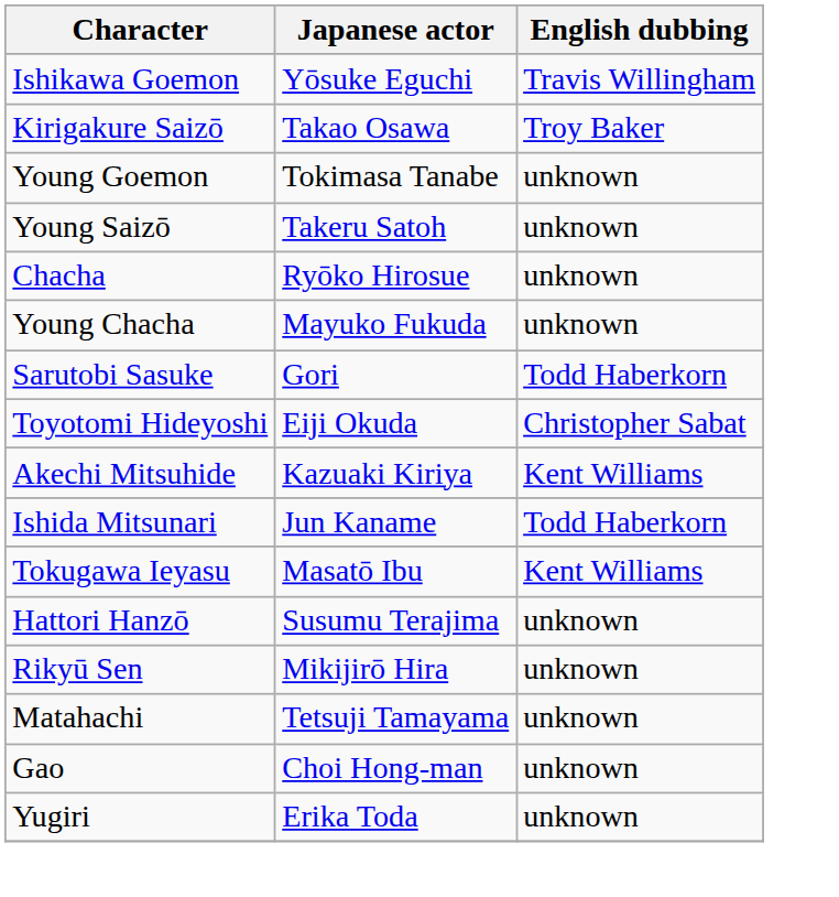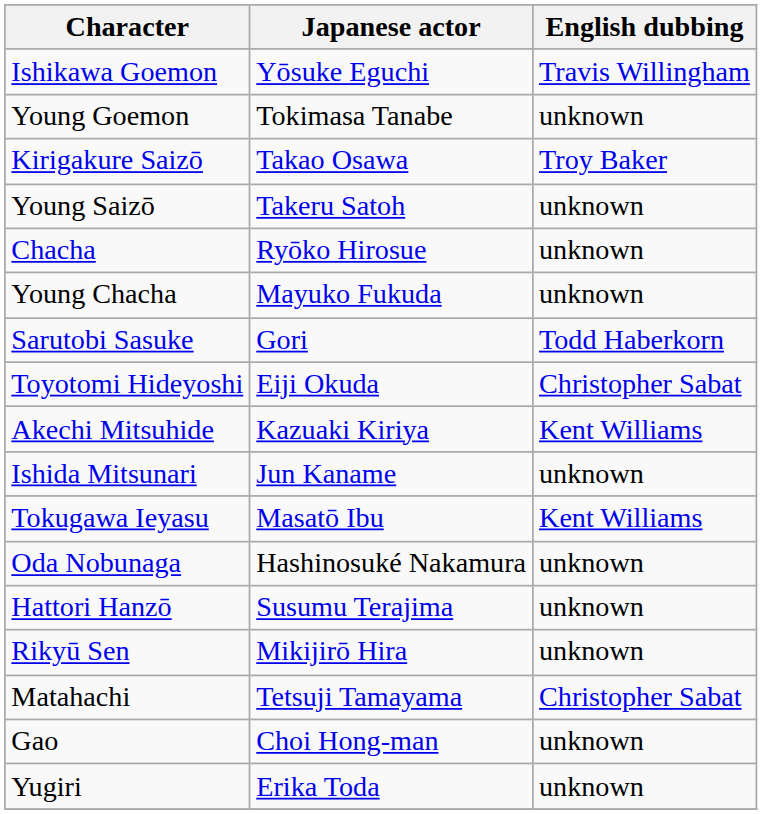 <table class="wikitable">
 <tr>
 <th>Character</th>
 <th> Japanese actor</th>
 <th> English dubbing</th>
 </tr>
 <tr>
 <td><a href='#'>Ishikawa Goemon</a></td>
 <td><a href='#'>Yōsuke Eguchi</a></td>
 <td><a href='#'>Travis Willingham</a></td>
 </tr>
 <tr>
+<td>Young Goemon</td>
+<td>Tokimasa Tanabe</td>
+<td>unknown</td>
+</tr>
+<tr>
 <td><a href='#'>Kirigakure Saizō</a></td>
 <td><a href='#'>Takao Osawa</a></td>
 <td><a href='#'>Troy Baker</a></td>
-</tr>
-<tr>
-<td>Young Goemon</td>
-<td>Tokimasa Tanabe</td>
-<td>unknown</td>
 </tr>
 <tr>
 <td>Young Saizō</td>
 <td><a href='#'>Takeru Satoh</a></td>
 <td>unknown</td>
 </tr>
 <tr>
 <td><a href='#'>Chacha</a></td>
 <td><a href='#'>Ryōko Hirosue</a></td>
 <td>unknown</td>
 </tr>
 <tr>
 <td>Young Chacha</td>
 <td><a href='#'>Mayuko Fukuda</a></td>
 <td>unknown</td>
 </tr>
 <tr>
 <td><a href='#'>Sarutobi Sasuke</a></td>
 <td><a href='#'>Gori</a></td>
 <td><a href='#'>Todd Haberkorn</a></td>
 </tr>
 <tr>
 <td><a href='#'>Toyotomi Hideyoshi</a></td>
 <td><a href='#'>Eiji Okuda</a></td>
 <td><a href='#'>Christopher Sabat</a></td>
 </tr>
 <tr>
 <td><a href='#'>Akechi Mitsuhide</a></td>
 <td><a href='#'>Kazuaki Kiriya</a></td>
 <td><a href='#'>Kent Williams</a></td>
 </tr>
 <tr>
 <td><a href='#'>Ishida Mitsunari</a></td>
 <td><a href='#'>Jun Kaname</a></td>
-<td><a href='#'>Todd Haberkorn</a></td>
+<td>unknown</td>
 </tr>
 <tr>
 <td><a href='#'>Tokugawa Ieyasu</a></td>
 <td><a href='#'>Masatō Ibu</a></td>
 <td><a href='#'>Kent Williams</a></td>
+</tr>
+<tr>
+<td><a href='#'>Oda Nobunaga</a></td>
+<td>Hashinosuké Nakamura</td>
+<td>unknown</td>
 </tr>
 <tr>
 <td><a href='#'>Hattori Hanzō</a></td>
 <td><a href='#'>Susumu Terajima</a></td>
 <td>unknown</td>
 </tr>
 <tr>
 <td><a href='#'>Rikyū Sen</a></td>
 <td><a href='#'>Mikijirō Hira</a></td>
 <td>unknown</td>
 </tr>
 <tr>
 <td>Matahachi</td>
 <td><a href='#'>Tetsuji Tamayama</a></td>
-<td>unknown</td>
+<td><a href='#'>Christopher Sabat</a></td>
 </tr>
 <tr>
 <td>Gao</td>
 <td><a href='#'>Choi Hong-man</a></td>
 <td>unknown</td>
 </tr>
 <tr>
 <td>Yugiri</td>
 <td><a href='#'>Erika Toda</a></td>
 <td>unknown</td>
 </tr>
 <tr>
 </tr>
 </table>
